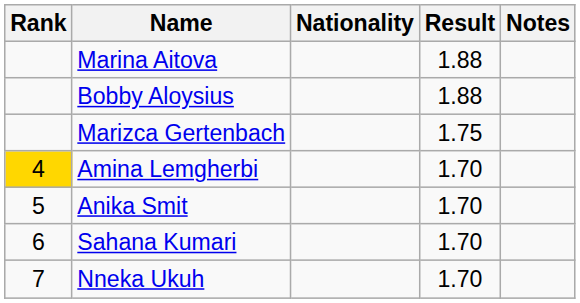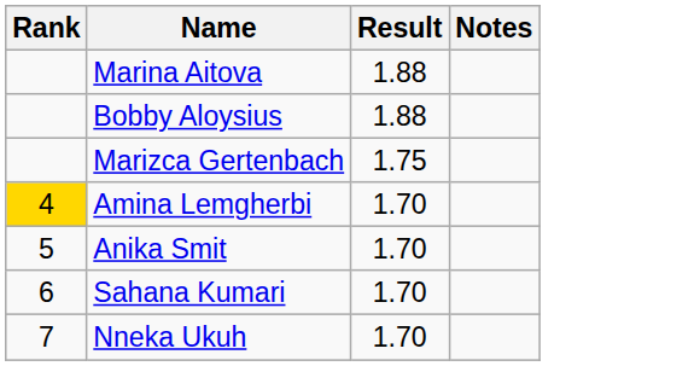 <table class="wikitable sortable" style="text-align:center;font-size:95%">
 <tr>
 <th>Rank</th>
 <th>Name</th>
-<th>Nationality</th>
 <th>Result</th>
 <th>Notes</th>
 </tr>
 <tr>
 <td></td>
 <td align=left><a href='#'>Marina Aitova</a></td>
-<td align=left></td>
 <td>1.88</td>
 <td></td>
 </tr>
 <tr>
 <td></td>
 <td align=left><a href='#'>Bobby Aloysius</a></td>
-<td align=left></td>
 <td>1.88</td>
 <td></td>
 </tr>
 <tr>
 <td></td>
 <td align=left><a href='#'>Marizca Gertenbach</a></td>
-<td align=left></td>
 <td>1.75</td>
 <td></td>
 </tr>
 <tr>
 <td style="background: gold;">4</td>
 <td align=left><a href='#'>Amina Lemgherbi</a></td>
-<td align=left></td>
 <td>1.70</td>
 <td></td>
 </tr>
 <tr>
 <td>5</td>
 <td align=left><a href='#'>Anika Smit</a></td>
-<td align=left></td>
 <td>1.70</td>
 <td></td>
 </tr>
 <tr>
 <td>6</td>
 <td align=left><a href='#'>Sahana Kumari</a></td>
-<td align=left></td>
 <td>1.70</td>
 <td></td>
 </tr>
 <tr>
 <td>7</td>
 <td align=left><a href='#'>Nneka Ukuh</a></td>
-<td align=left></td>
 <td>1.70</td>
 <td></td>
 </tr>
 </table>
